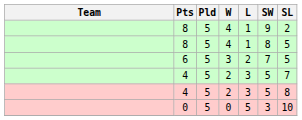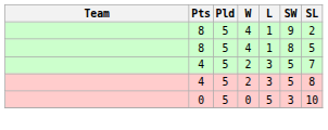 <table class=wikitable style="text-align:center">
 <tr>
 <th width=220>Team</th>
 <th width=20>Pts</th>
 <th width=20>Pld</th>
 <th width=20>W</th>
 <th width=20>L</th>
 <th width=20>SW</th>
 <th width=20>SL</th>
 </tr>
 <tr style="background:#cfc;">
 <td align=left></td>
 <td>8</td>
 <td>5</td>
 <td>4</td>
 <td>1</td>
 <td>9</td>
 <td>2</td>
 </tr>
 <tr style="background:#cfc;">
 <td align=left></td>
 <td>8</td>
 <td>5</td>
 <td>4</td>
 <td>1</td>
 <td>8</td>
-<td>5</td>
-</tr>
-<tr style="background:#cfc;">
-<td align=left></td>
-<td>6</td>
-<td>5</td>
-<td>3</td>
-<td>2</td>
-<td>7</td>
 <td>5</td>
 </tr>
 <tr style="background:#cfc;">
 <td align=left></td>
 <td>4</td>
 <td>5</td>
 <td>2</td>
 <td>3</td>
 <td>5</td>
 <td>7</td>
 </tr>
 <tr style="background:#fcc;">
 <td align=left></td>
 <td>4</td>
 <td>5</td>
 <td>2</td>
 <td>3</td>
 <td>5</td>
 <td>8</td>
 </tr>
 <tr style="background:#fcc;">
 <td align=left></td>
 <td>0</td>
 <td>5</td>
 <td>0</td>
 <td>5</td>
 <td>3</td>
 <td>10</td>
 </tr>
 <tr>
 </tr>
 </table>
